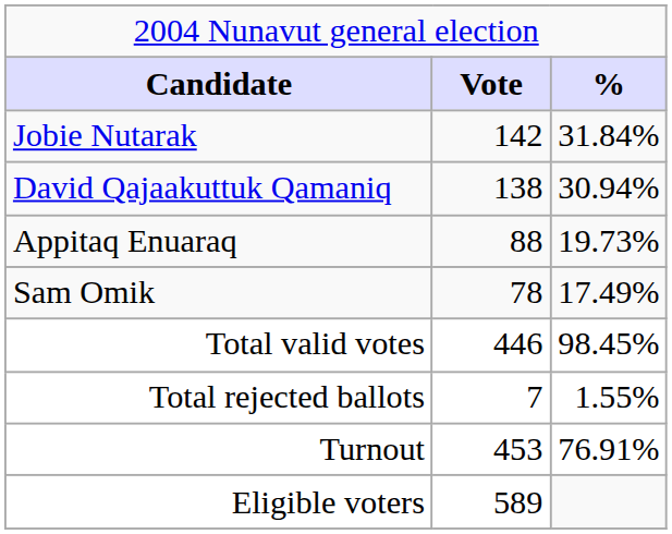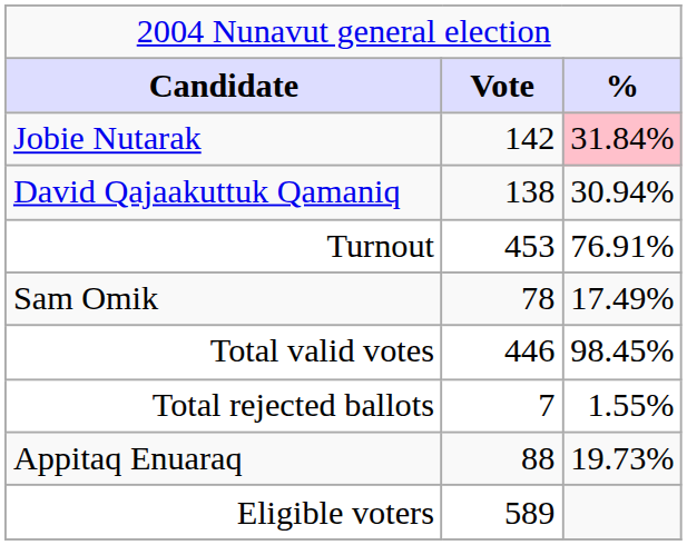 <table class="wikitable">
 <tr>
 <td colspan=3 align=center><a href='#'>2004 Nunavut general election</a></td>
 </tr>
 <tr>
 <th style="background:#ddf; width:200px;">Candidate</th>
 <th style="background:#ddf; width:50px;">Vote</th>
 <th style="background:#ddf; width:30px;">%</th>
 </tr>
 <tr>
 <td><a href='#'>Jobie Nutarak</a></td>
 <td align="right">142</td>
-<td align="right">31.84%</td>
+<td align="right" style="background: pink;">31.84%</td>
 </tr>
 <tr>
 <td><a href='#'>David Qajaakuttuk Qamaniq</a></td>
 <td align="right">138</td>
 <td align="right">30.94%</td>
 </tr>
-<tr>
-<td>Appitaq Enuaraq</td>
-<td align="right">88</td>
-<td align="right">19.73%</td>
+<tr style="background-color:white;text-align:right;border-top:1px solid darkgray;">
+<td>Turnout</td>
+<td>453</td>
+<td>76.91%</td>
 </tr>
 <tr>
 <td>Sam Omik</td>
 <td align="right">78</td>
 <td align="right">17.49%</td>
 </tr>
 <tr style="background-color:white;text-align:right;border-top:1px solid darkgray;">
 <td>Total valid votes</td>
 <td>446</td>
 <td>98.45%</td>
 </tr>
 <tr style="background-color:white;text-align:right;border-top:1px solid darkgray;">
 <td>Total rejected ballots</td>
 <td>7</td>
 <td>1.55%</td>
 </tr>
-<tr style="background-color:white;text-align:right;border-top:1px solid darkgray;">
-<td>Turnout</td>
-<td>453</td>
-<td>76.91%</td>
+<tr>
+<td>Appitaq Enuaraq</td>
+<td align="right">88</td>
+<td align="right">19.73%</td>
 </tr>
 <tr style="background-color:white;text-align:right;border-top:1px solid darkgray;">
 <td>Eligible voters</td>
 <td>589</td>
 </tr>
 </table>
